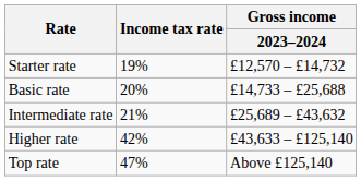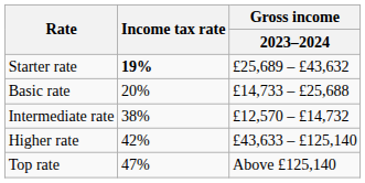 <table class="wikitable">
 <tr>
 <th rowspan="2">Rate</th>
 <th rowspan="2">Income tax rate</th>
 <th colspan="4">Gross income</th>
 </tr>
 <tr>
 <th>2023–2024</th>
 </tr>
 <tr>
 <td>Starter rate</td>
-<td>19%</td>
-<td>£12,570 – £14,732</td>
+<td><strong>19%</strong></td>
+<td>£25,689 – £43,632</td>
 </tr>
 <tr>
 <td>Basic rate</td>
 <td>20%</td>
 <td>£14,733 – £25,688</td>
 </tr>
 <tr>
 <td>Intermediate rate</td>
-<td>21%</td>
-<td>£25,689 – £43,632</td>
+<td>38%</td>
+<td>£12,570 – £14,732</td>
 </tr>
 <tr>
 <td>Higher rate</td>
 <td>42%</td>
 <td colspan="3">£43,633 – £125,140</td>
 </tr>
 <tr>
 <td>Top rate</td>
 <td>47%</td>
 <td colspan="4">Above £125,140</td>
 </tr>
 </table>
